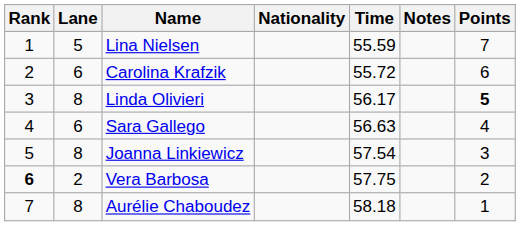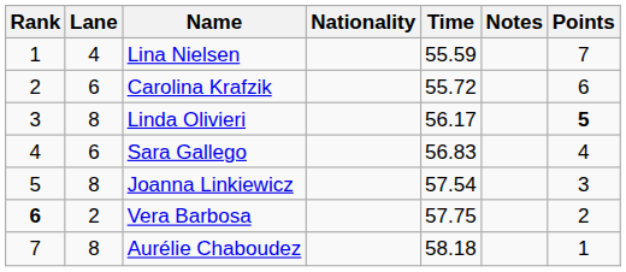 <table class="wikitable sortable" style="text-align:center; font-size:95%">
 <tr>
 <th>Rank</th>
 <th>Lane</th>
 <th>Name</th>
 <th>Nationality</th>
 <th>Time</th>
 <th>Notes</th>
 <th>Points</th>
 </tr>
 <tr>
 <td>1</td>
-<td>5</td>
+<td>4</td>
 <td align=left><a href='#'>Lina Nielsen</a></td>
 <td align=left></td>
 <td>55.59</td>
 <td></td>
 <td>7</td>
 </tr>
 <tr>
 <td>2</td>
 <td>6</td>
 <td align=left><a href='#'>Carolina Krafzik</a></td>
 <td align=left></td>
 <td>55.72</td>
 <td></td>
 <td>6</td>
 </tr>
 <tr>
 <td>3</td>
 <td>8</td>
 <td align=left><a href='#'>Linda Olivieri</a></td>
 <td align=left></td>
 <td>56.17</td>
 <td></td>
 <td><strong>5</strong></td>
 </tr>
 <tr>
 <td>4</td>
 <td>6</td>
 <td align=left><a href='#'>Sara Gallego</a></td>
 <td align=left></td>
-<td>56.63</td>
+<td>56.83</td>
 <td></td>
 <td>4</td>
 </tr>
 <tr>
 <td>5</td>
 <td>8</td>
 <td align=left><a href='#'>Joanna Linkiewicz</a></td>
 <td align=left></td>
 <td>57.54</td>
 <td></td>
 <td>3</td>
 </tr>
 <tr>
 <td><strong>6</strong></td>
 <td>2</td>
 <td align=left><a href='#'>Vera Barbosa</a></td>
 <td align=left></td>
 <td>57.75</td>
 <td></td>
 <td>2</td>
 </tr>
 <tr>
 <td>7</td>
 <td>8</td>
 <td align=left><a href='#'>Aurélie Chaboudez</a></td>
 <td align=left></td>
 <td>58.18</td>
 <td></td>
 <td>1</td>
 </tr>
 </table>
